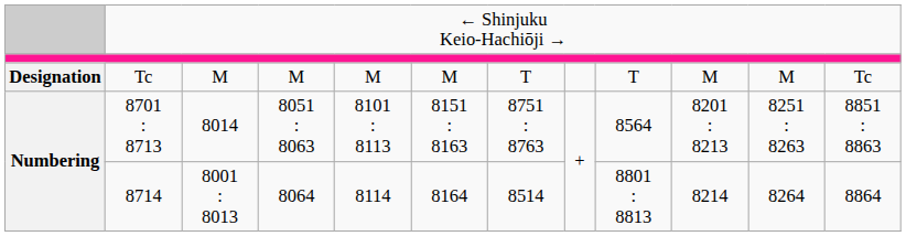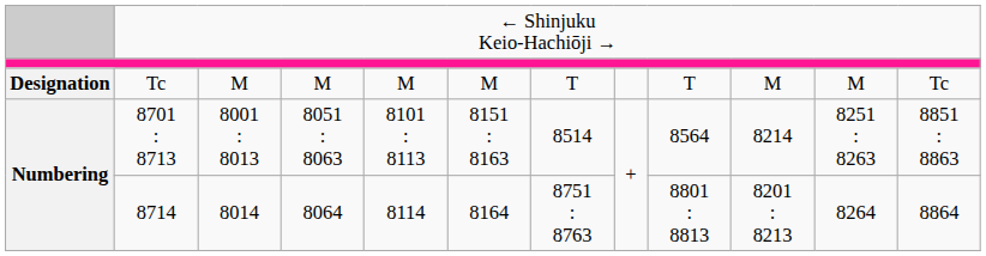 <table class="wikitable" style="text-align:center">
 <tr>
 <td style="background:#ccc"></td>
 <td colspan="11"><div>← Shinjuku</div><div>Keio-Hachiōji →</div></td>
 </tr>
 <tr>
 <td colspan="12" style="line-height:6px; background:deeppink"></td>
 </tr>
 <tr>
 <th>Designation</th>
 <td width="60">Tc</td>
 <td width="60">M</td>
 <td width="60">M</td>
 <td width="60">M</td>
 <td width="60">M</td>
 <td width="60">T</td>
 <td width="20"> </td>
 <td width="60">T</td>
 <td width="60">M</td>
 <td width="60">M</td>
 <td width="60">Tc</td>
 </tr>
 <tr>
 <th rowspan="2">Numbering</th>
 <td>8701 <br> : <br> 8713</td>
-<td>8014</td>
+<td>8001 <br> : <br> 8013</td>
 <td>8051 <br> : <br> 8063</td>
 <td>8101 <br> : <br> 8113</td>
 <td>8151 <br> : <br> 8163</td>
-<td>8751 <br> : <br> 8763</td>
+<td>8514</td>
 <td rowspan="2">+</td>
 <td>8564</td>
-<td>8201 <br> : <br> 8213</td>
+<td>8214</td>
 <td>8251 <br> : <br> 8263</td>
 <td>8851 <br> : <br> 8863</td>
 </tr>
 <tr>
 <td>8714</td>
-<td>8001 <br> : <br> 8013</td>
+<td>8014</td>
 <td>8064</td>
 <td>8114</td>
 <td>8164</td>
-<td>8514</td>
+<td>8751 <br> : <br> 8763</td>
 <td>8801 <br> : <br> 8813</td>
-<td>8214</td>
+<td>8201 <br> : <br> 8213</td>
 <td>8264</td>
 <td>8864</td>
 </tr>
 </table>
